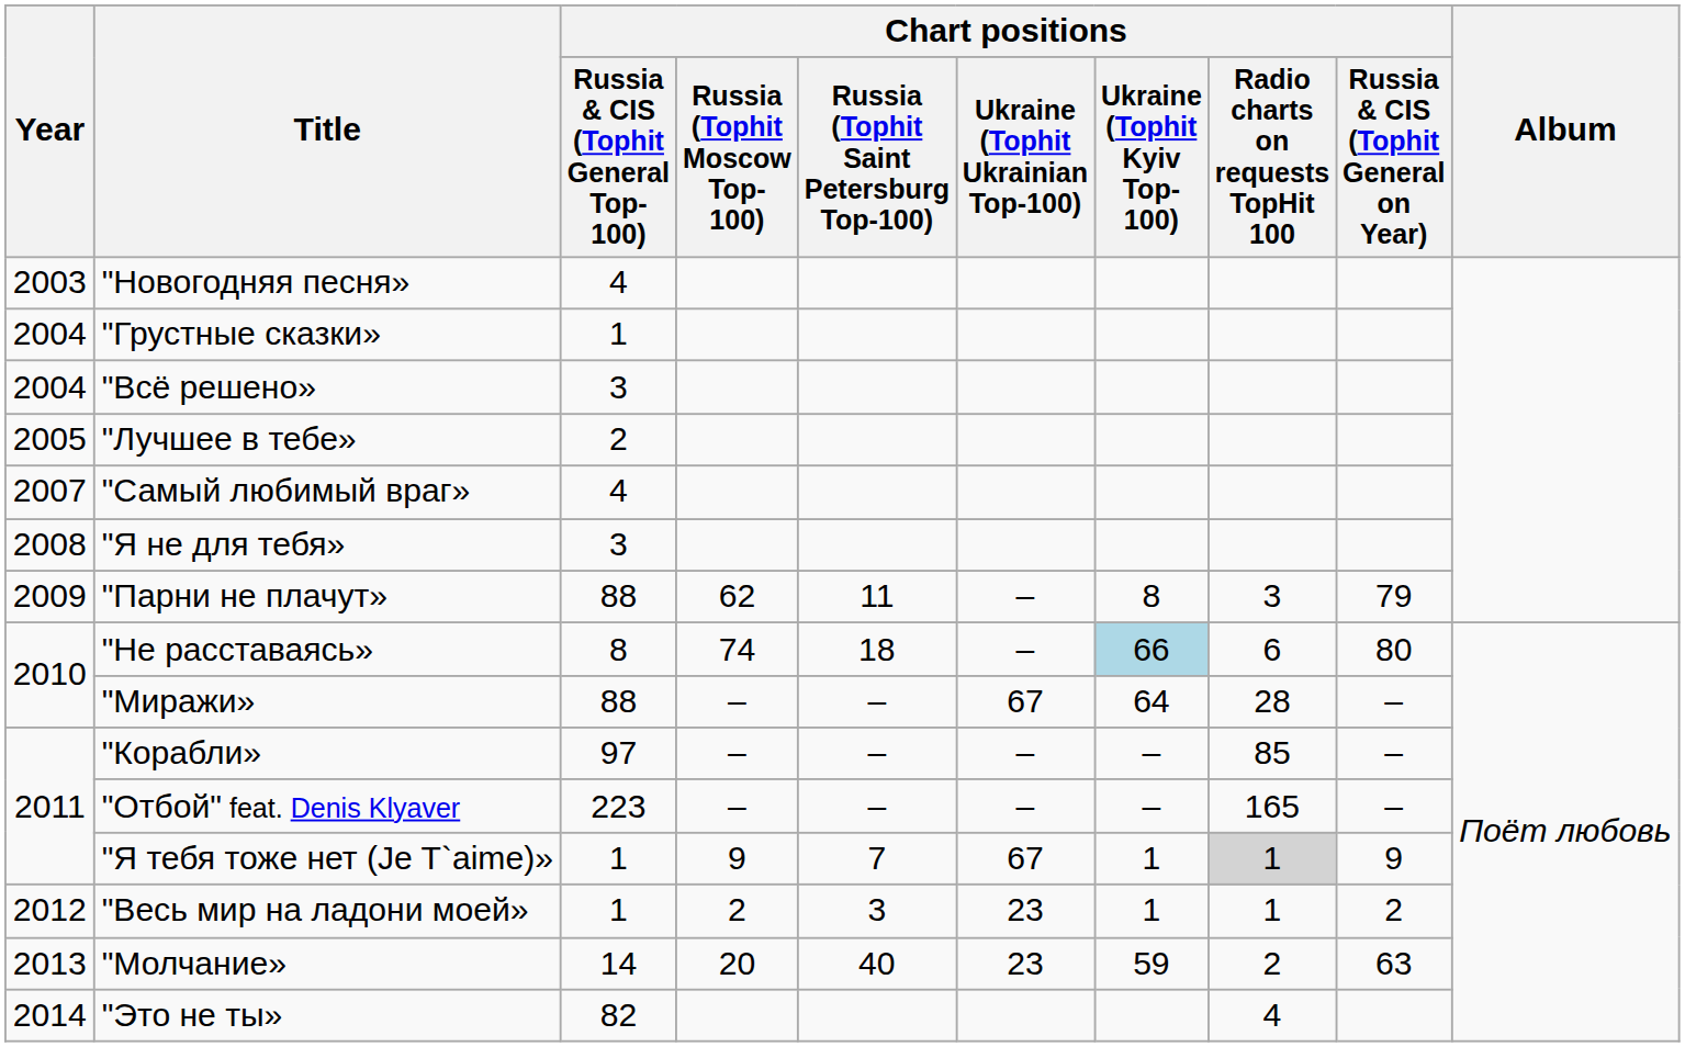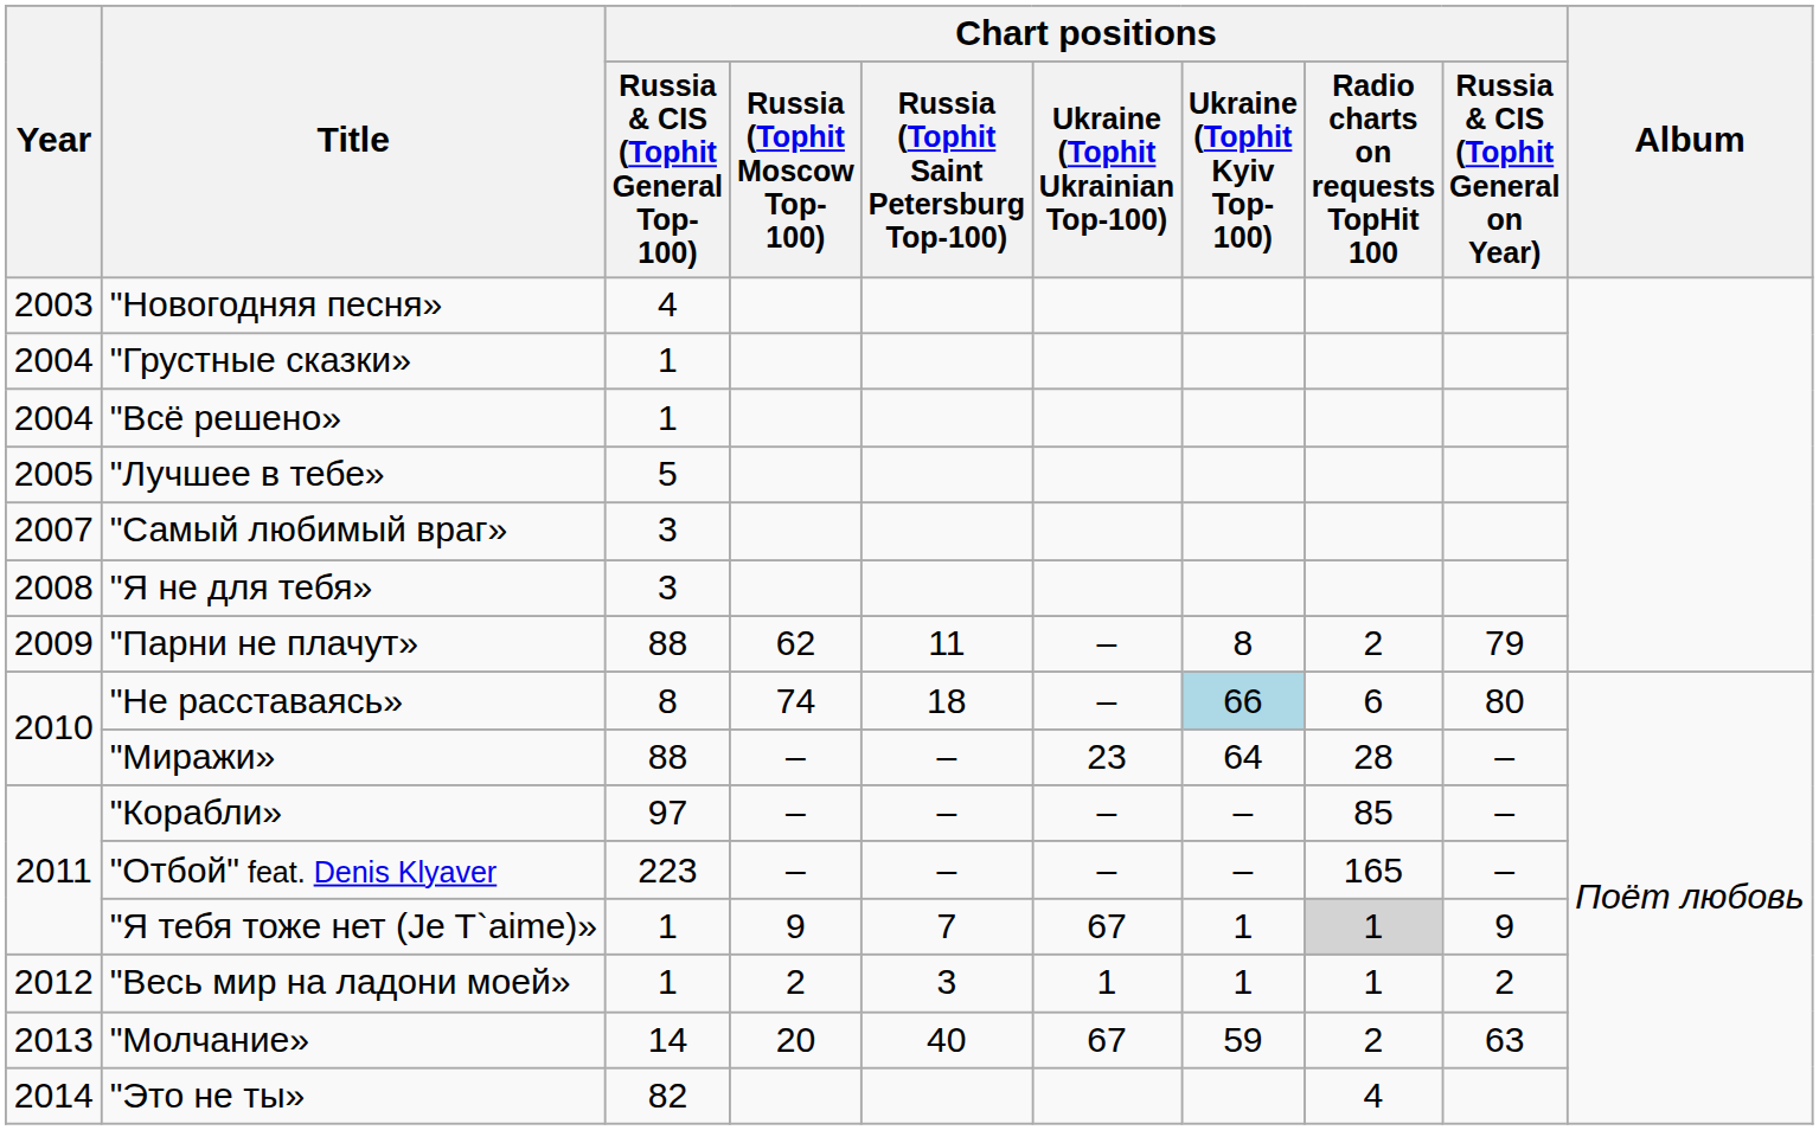 <table class="wikitable" style="text-align:center;">
 <tr>
 <th rowspan="2">Year</th>
 <th rowspan="2">Title</th>
 <th colspan="7">Chart positions</th>
 <th rowspan="2">Album</th>
 </tr>
 <tr style="font-size:smaller;">
 <th width="45">Russia & CIS (<a href='#'>Tophit</a> General Top-100)</th>
 <th width="45">Russia (<a href='#'>Tophit</a> Moscow Top-100)</th>
 <th width="45">Russia (<a href='#'>Tophit</a> Saint Petersburg Top-100)</th>
 <th width="45">Ukraine (<a href='#'>Tophit</a> Ukrainian Top-100)</th>
 <th width="45">Ukraine (<a href='#'>Tophit</a> Kyiv Top-100)</th>
 <th width="45">Radio charts on requests TopHit 100</th>
 <th width="45">Russia & CIS (<a href='#'>Tophit</a> General on Year)</th>
 </tr>
 <tr>
 <td rowspan="1">2003</td>
 <td align="left">"Новогодняя песня»</td>
 <td>4</td>
 <td></td>
 <td></td>
 <td></td>
 <td></td>
 <td></td>
 <td></td>
 </tr>
 <tr>
 <td rowspan="1">2004</td>
 <td align="left">"Грустные сказки»</td>
 <td>1</td>
 <td></td>
 <td></td>
 <td></td>
 <td></td>
 <td></td>
 <td></td>
 </tr>
 <tr>
 <td rowspan="1">2004</td>
 <td align="left">"Всё решено»</td>
-<td>3</td>
+<td>1</td>
 <td></td>
 <td></td>
 <td></td>
 <td></td>
 <td></td>
 <td></td>
 </tr>
 <tr>
 <td rowspan="1">2005</td>
 <td align="left">"Лучшее в тебе»</td>
-<td>2</td>
+<td>5</td>
 <td></td>
 <td></td>
 <td></td>
 <td></td>
 <td></td>
 <td></td>
 </tr>
 <tr>
 <td rowspan="1">2007</td>
 <td align="left">"Самый любимый враг»</td>
-<td>4</td>
+<td>3</td>
 <td></td>
 <td></td>
 <td></td>
 <td></td>
 <td></td>
 <td></td>
 </tr>
 <tr>
 <td rowspan="1">2008</td>
 <td align="left">"Я не для тебя»</td>
 <td>3</td>
 <td></td>
 <td></td>
 <td></td>
 <td></td>
 <td></td>
 <td></td>
 </tr>
 <tr>
 <td rowspan="1">2009</td>
 <td align="left">"Парни не плачут»</td>
 <td>88</td>
 <td>62</td>
 <td>11</td>
 <td>–</td>
 <td>8</td>
-<td>3</td>
+<td>2</td>
 <td>79</td>
 </tr>
 <tr>
 <td rowspan="2">2010</td>
 <td align="left">"Не расставаясь»</td>
 <td>8</td>
 <td>74</td>
 <td>18</td>
 <td>–</td>
 <td style="background: lightblue;">66</td>
 <td>6</td>
 <td>80</td>
 <td rowspan="8" align="center"><em>Поёт любовь</em></td>
 </tr>
 <tr>
 <td align="left">"Миражи»</td>
 <td>88</td>
 <td>–</td>
 <td>–</td>
-<td>67</td>
+<td>23</td>
 <td>64</td>
 <td>28</td>
 <td>–</td>
 </tr>
 <tr>
 <td rowspan="3">2011</td>
 <td align="left">"Корабли»</td>
 <td>97</td>
 <td>–</td>
 <td>–</td>
 <td>–</td>
 <td>–</td>
 <td>85</td>
 <td>–</td>
 </tr>
 <tr>
 <td align="left">"Отбой"<small> feat. <a href='#'>Denis Klyaver</a></small></td>
 <td>223</td>
 <td>–</td>
 <td>–</td>
 <td>–</td>
 <td>–</td>
 <td>165</td>
 <td>–</td>
 </tr>
 <tr>
 <td align="left">"Я тебя тоже нет (Je T`aime)»</td>
 <td>1</td>
 <td>9</td>
 <td>7</td>
 <td>67</td>
 <td>1</td>
 <td style="background: lightgrey;">1</td>
 <td>9</td>
 </tr>
 <tr>
 <td rowspan="1">2012</td>
 <td align="left">"Весь мир на ладони моей»</td>
 <td>1</td>
 <td>2</td>
 <td>3</td>
-<td>23</td>
+<td>1</td>
 <td>1</td>
 <td>1</td>
 <td>2</td>
 </tr>
 <tr>
 <td rowspan="1">2013</td>
 <td align="left">"Молчание»</td>
 <td>14</td>
 <td>20</td>
 <td>40</td>
-<td>23</td>
+<td>67</td>
 <td>59</td>
 <td>2</td>
 <td>63</td>
 </tr>
 <tr>
 <td rowspan="1">2014</td>
 <td align="left">"Это не ты»</td>
 <td>82</td>
 <td></td>
 <td></td>
 <td></td>
 <td></td>
 <td>4</td>
 <td></td>
 </tr>
 </table>
